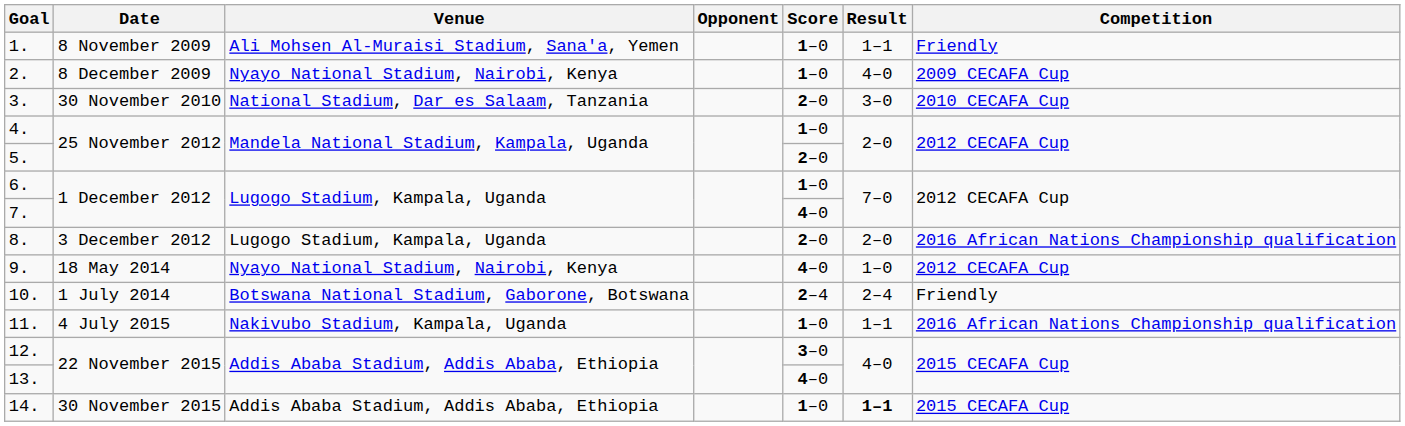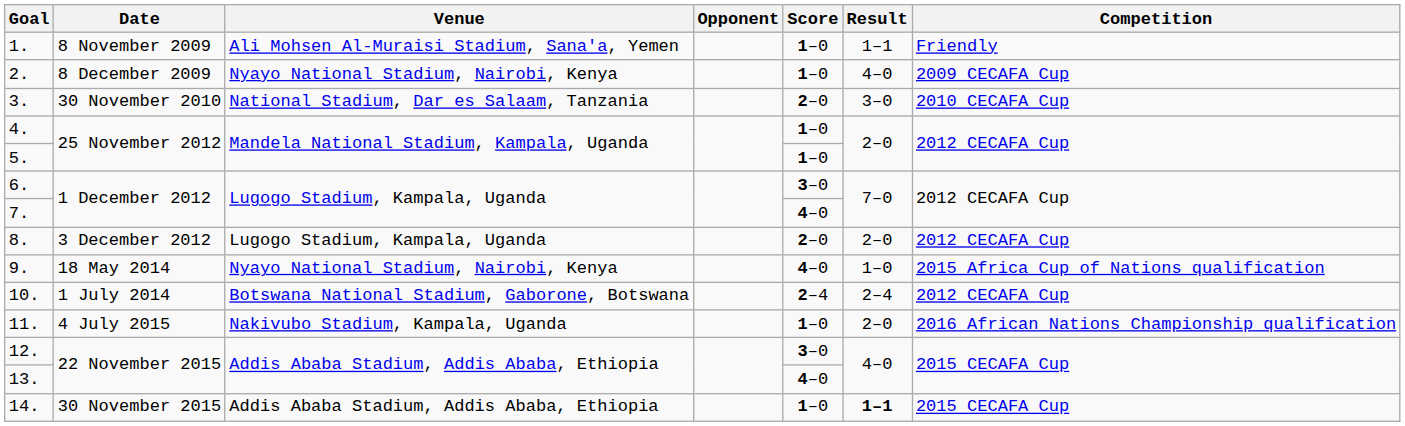 <table class="wikitable plainrowheaders sortable">
 <tr>
 <th>Goal</th>
 <th>Date</th>
 <th>Venue</th>
 <th>Opponent</th>
 <th>Score</th>
 <th>Result</th>
 <th>Competition</th>
 </tr>
 <tr>
 <td>1.</td>
 <td>8 November 2009</td>
 <td><a href='#'>Ali Mohsen Al-Muraisi Stadium</a>, <a href='#'>Sana'a</a>, Yemen</td>
 <td></td>
 <td align=center><strong>1</strong>–0</td>
 <td align=center>1–1</td>
 <td><a href='#'>Friendly</a></td>
 </tr>
 <tr>
 <td>2.</td>
 <td>8 December 2009</td>
 <td><a href='#'>Nyayo National Stadium</a>, <a href='#'>Nairobi</a>, Kenya</td>
 <td></td>
 <td align=center><strong>1</strong>–0</td>
 <td align=center>4–0</td>
 <td><a href='#'>2009 CECAFA Cup</a></td>
 </tr>
 <tr>
 <td>3.</td>
 <td>30 November 2010</td>
 <td><a href='#'>National Stadium</a>, <a href='#'>Dar es Salaam</a>, Tanzania</td>
 <td></td>
 <td align=center><strong>2</strong>–0</td>
 <td align=center>3–0</td>
 <td><a href='#'>2010 CECAFA Cup</a></td>
 </tr>
 <tr>
 <td>4.</td>
 <td rowspan="2">25 November 2012</td>
 <td rowspan="2"><a href='#'>Mandela National Stadium</a>, <a href='#'>Kampala</a>, Uganda</td>
 <td rowspan="2"></td>
 <td align=center><strong>1</strong>–0</td>
 <td rowspan="2" style="text-align:center">2–0</td>
 <td rowspan="2"><a href='#'>2012 CECAFA Cup</a></td>
 </tr>
 <tr>
 <td>5.</td>
-<td align=center><strong>2</strong>–0</td>
+<td align=center><strong>1</strong>–0</td>
 </tr>
 <tr>
 <td>6.</td>
 <td rowspan="2">1 December 2012</td>
 <td rowspan="2"><a href='#'>Lugogo Stadium</a>, Kampala, Uganda</td>
 <td rowspan="2"></td>
-<td align=center><strong>1</strong>–0</td>
+<td align=center><strong>3</strong>–0</td>
 <td rowspan="2" style="text-align:center">7–0</td>
 <td rowspan="2">2012 CECAFA Cup</td>
 </tr>
 <tr>
 <td>7.</td>
 <td align=center><strong>4</strong>–0</td>
 </tr>
 <tr>
 <td>8.</td>
 <td>3 December 2012</td>
 <td>Lugogo Stadium, Kampala, Uganda</td>
 <td></td>
 <td align=center><strong>2</strong>–0</td>
 <td align=center>2–0</td>
-<td><a href='#'>2016 African Nations Championship qualification</a></td>
+<td><a href='#'>2012 CECAFA Cup</a></td>
 </tr>
 <tr>
 <td>9.</td>
 <td>18 May 2014</td>
 <td><a href='#'>Nyayo National Stadium</a>, <a href='#'>Nairobi</a>, Kenya</td>
 <td></td>
 <td align=center><strong>4</strong>–0</td>
 <td align=center>1–0</td>
-<td><a href='#'>2012 CECAFA Cup</a></td>
+<td><a href='#'>2015 Africa Cup of Nations qualification</a></td>
 </tr>
 <tr>
 <td>10.</td>
 <td>1 July 2014</td>
 <td><a href='#'>Botswana National Stadium</a>, <a href='#'>Gaborone</a>, Botswana</td>
 <td></td>
 <td align=center><strong>2</strong>–4</td>
 <td align=center>2–4</td>
-<td>Friendly</td>
+<td><a href='#'>2012 CECAFA Cup</a></td>
 </tr>
 <tr>
 <td>11.</td>
 <td>4 July 2015</td>
 <td><a href='#'>Nakivubo Stadium</a>, Kampala, Uganda</td>
 <td></td>
 <td align=center><strong>1</strong>–0</td>
-<td align=center>1–1</td>
+<td align=center>2–0</td>
 <td><a href='#'>2016 African Nations Championship qualification</a></td>
 </tr>
 <tr>
 <td>12.</td>
 <td rowspan="2">22 November 2015</td>
 <td rowspan="2"><a href='#'>Addis Ababa Stadium</a>, <a href='#'>Addis Ababa</a>, Ethiopia</td>
 <td rowspan="2"></td>
 <td align=center><strong>3</strong>–0</td>
 <td rowspan="2" style="text-align:center">4–0</td>
 <td rowspan="2"><a href='#'>2015 CECAFA Cup</a></td>
 </tr>
 <tr>
 <td>13.</td>
 <td align=center><strong>4</strong>–0</td>
 </tr>
 <tr>
 <td>14.</td>
 <td>30 November 2015</td>
 <td>Addis Ababa Stadium, Addis Ababa, Ethiopia</td>
 <td></td>
 <td align=center><strong>1</strong>–0</td>
 <td align=center><strong>1–1</strong></td>
 <td><a href='#'>2015 CECAFA Cup</a></td>
 </tr>
 </table>
